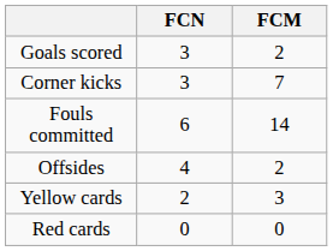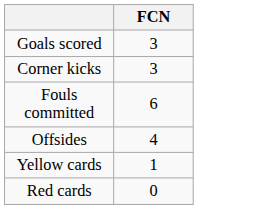 <table class="wikitable" style="text-align:center;">
 <tr>
 <th width=100></th>
 <th width=70>FCN</th>
-<th width=70>FCM</th>
 </tr>
 <tr>
 <td>Goals scored</td>
 <td>3</td>
-<td>2</td>
 </tr>
 <tr>
 <td>Corner kicks</td>
 <td>3</td>
-<td>7</td>
 </tr>
 <tr>
 <td>Fouls committed</td>
 <td>6</td>
-<td>14</td>
 </tr>
 <tr>
 <td>Offsides</td>
 <td>4</td>
-<td>2</td>
 </tr>
 <tr>
 <td>Yellow cards</td>
-<td>2</td>
-<td>3</td>
+<td>1</td>
 </tr>
 <tr>
 <td>Red cards</td>
 <td>0</td>
-<td>0</td>
 </tr>
 </table>
